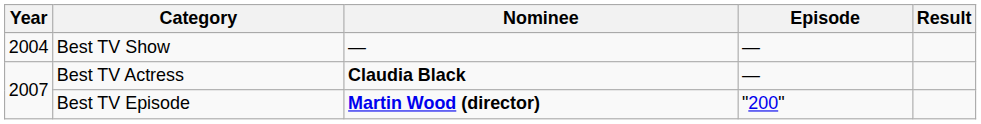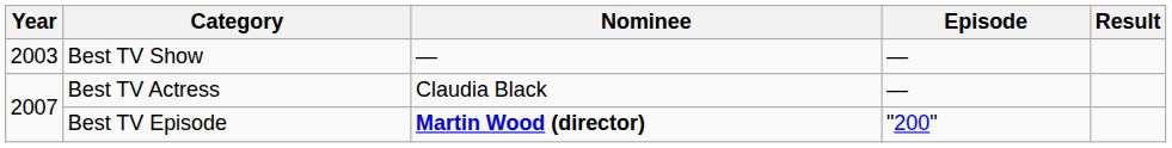 <table class="wikitable">
 <tr>
 <th width="3.5%">Year</th>
 <th width="30%">Category</th>
 <th>Nominee</th>
 <th width="18%">Episode</th>
 <th width="3.5%">Result</th>
 </tr>
 <tr>
-<td>2004</td>
+<td>2003</td>
 <td>Best TV Show</td>
 <td>—</td>
 <td>—</td>
 <td></td>
 </tr>
 <tr>
 <td rowspan=2>2007</td>
 <td>Best TV Actress</td>
-<td><strong>Claudia Black</strong></td>
+<td>Claudia Black</td>
 <td>—</td>
 <td></td>
 </tr>
 <tr>
 <td>Best TV Episode</td>
 <td><strong><a href='#'>Martin Wood</a> (director)</strong></td>
 <td>"<a href='#'>200</a>"</td>
 <td></td>
 </tr>
 </table>
